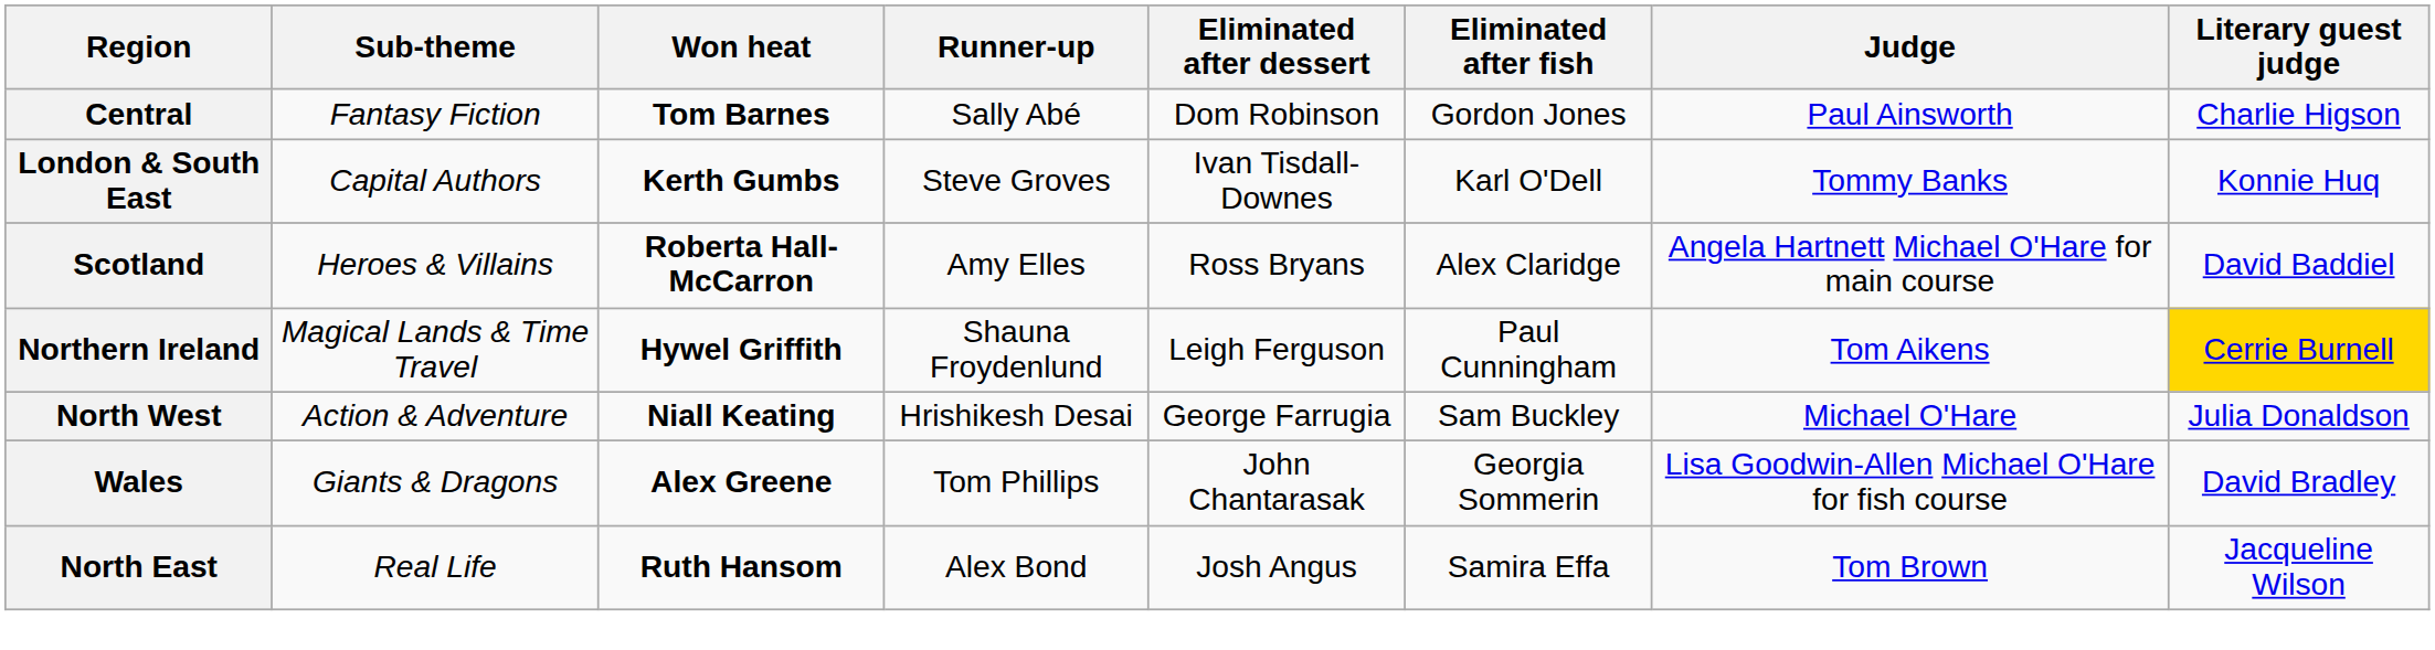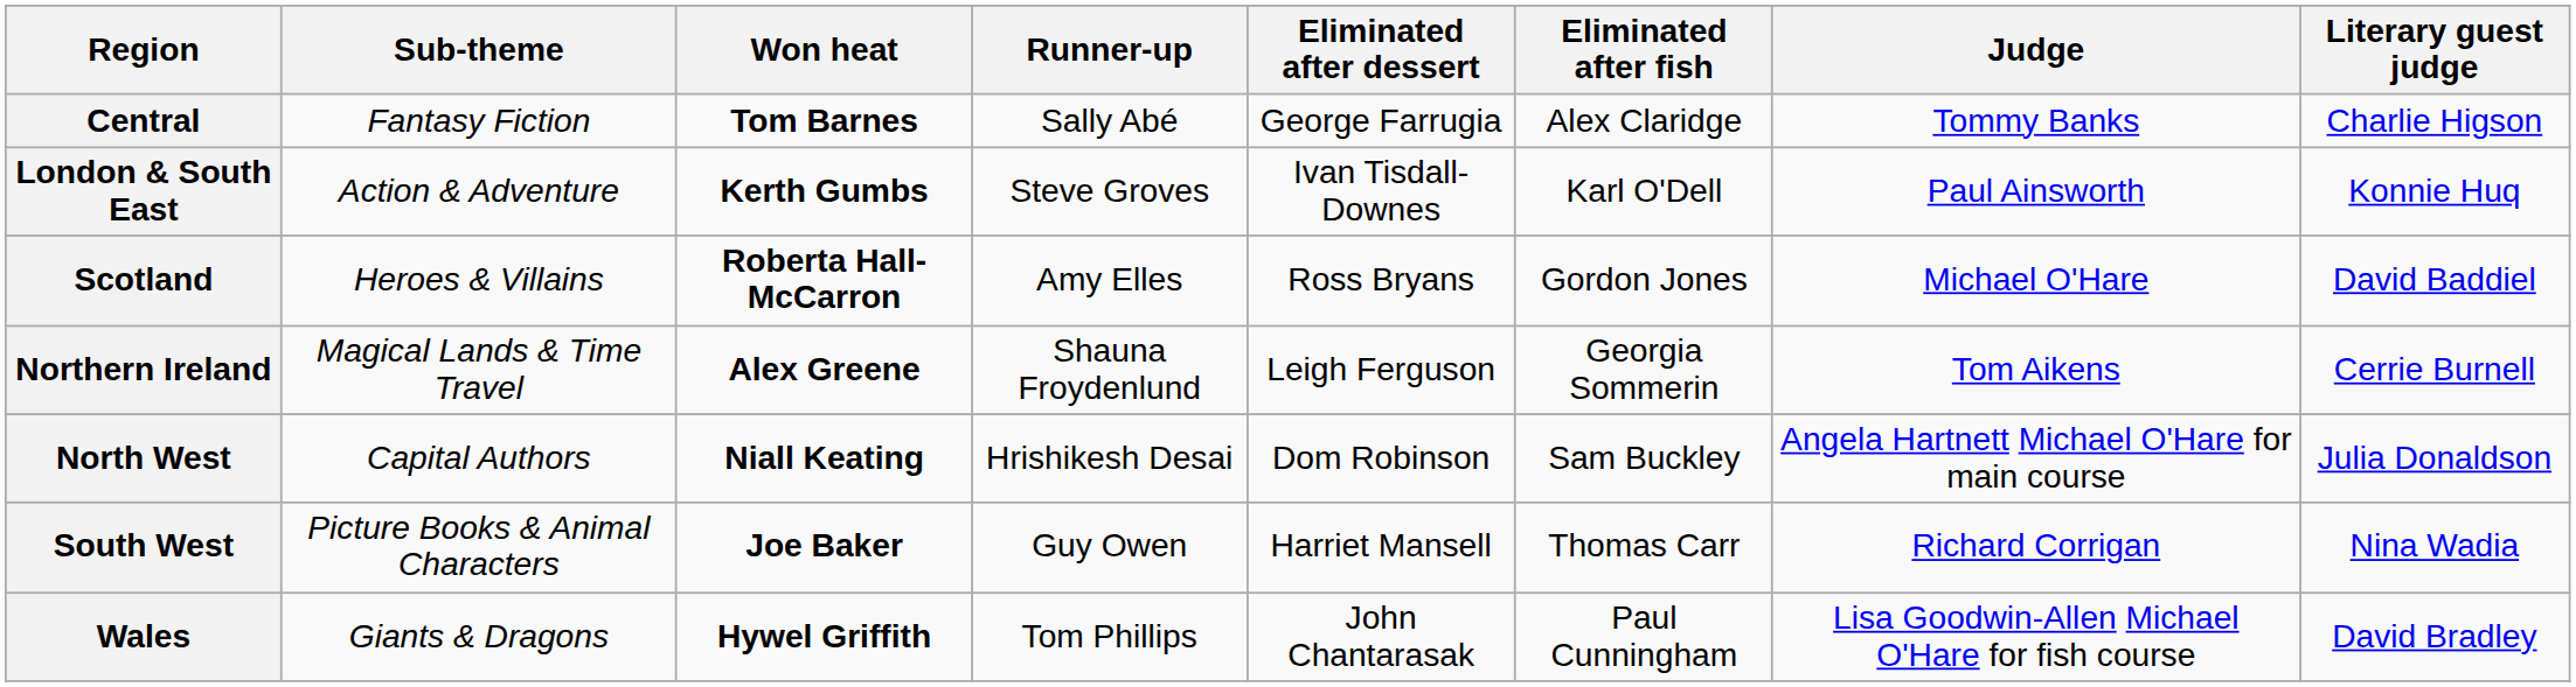 <table class="wikitable plainrowheaders sortable" style="text-align:center;">
 <tr>
 <th scope="col">Region</th>
 <th scope="col">Sub-theme</th>
 <th scope="col">Won heat</th>
 <th scope="col">Runner-up</th>
 <th scope="col">Eliminated<br>after dessert</th>
 <th scope="col">Eliminated<br>after fish</th>
 <th scope="col">Judge</th>
 <th scope="col">Literary guest judge</th>
 </tr>
 <tr>
 <th scope="row">Central</th>
 <td><em>Fantasy Fiction</em></td>
 <td><strong>Tom Barnes</strong></td>
 <td>Sally Abé</td>
-<td>Dom Robinson</td>
-<td>Gordon Jones</td>
-<td><a href='#'>Paul Ainsworth</a></td>
+<td>George Farrugia</td>
+<td>Alex Claridge</td>
+<td><a href='#'>Tommy Banks</a></td>
 <td><a href='#'>Charlie Higson</a></td>
 </tr>
 <tr>
 <th scope="row">London & South East</th>
-<td><em>Capital Authors</em></td>
+<td><em>Action & Adventure</em></td>
 <td><strong>Kerth Gumbs</strong></td>
 <td>Steve Groves</td>
 <td>Ivan Tisdall-Downes</td>
 <td>Karl O'Dell</td>
-<td><a href='#'>Tommy Banks</a></td>
+<td><a href='#'>Paul Ainsworth</a></td>
 <td><a href='#'>Konnie Huq</a></td>
 </tr>
 <tr>
 <th scope="row">Scotland</th>
 <td><em>Heroes & Villains</em></td>
 <td><strong>Roberta Hall-McCarron</strong></td>
 <td>Amy Elles</td>
 <td>Ross Bryans</td>
-<td>Alex Claridge</td>
-<td><a href='#'>Angela Hartnett</a>  <a href='#'>Michael O'Hare</a> for main course</td>
+<td>Gordon Jones</td>
+<td><a href='#'>Michael O'Hare</a></td>
 <td><a href='#'>David Baddiel</a></td>
 </tr>
 <tr>
 <th scope="row">Northern Ireland</th>
 <td><em>Magical Lands & Time Travel</em></td>
-<td><strong>Hywel Griffith</strong></td>
+<td><strong>Alex Greene</strong></td>
 <td>Shauna Froydenlund</td>
 <td>Leigh Ferguson</td>
-<td>Paul Cunningham</td>
+<td>Georgia Sommerin</td>
 <td><a href='#'>Tom Aikens</a></td>
-<td style="background: gold;"><a href='#'>Cerrie Burnell</a></td>
+<td><a href='#'>Cerrie Burnell</a></td>
 </tr>
 <tr>
 <th scope="row">North West</th>
-<td><em>Action & Adventure</em></td>
+<td><em>Capital Authors</em></td>
 <td><strong>Niall Keating</strong></td>
 <td>Hrishikesh Desai</td>
-<td>George Farrugia</td>
+<td>Dom Robinson</td>
 <td>Sam Buckley</td>
-<td><a href='#'>Michael O'Hare</a></td>
+<td><a href='#'>Angela Hartnett</a>  <a href='#'>Michael O'Hare</a> for main course</td>
 <td><a href='#'>Julia Donaldson</a></td>
+</tr>
+<tr>
+<th scope="row">South West</th>
+<td><em>Picture Books & Animal Characters</em></td>
+<td><strong>Joe Baker</strong></td>
+<td>Guy Owen</td>
+<td>Harriet Mansell</td>
+<td>Thomas Carr</td>
+<td><a href='#'>Richard Corrigan</a></td>
+<td><a href='#'>Nina Wadia</a></td>
 </tr>
 <tr>
 <th scope="row">Wales</th>
 <td><em>Giants & Dragons</em></td>
-<td><strong>Alex Greene</strong></td>
+<td><strong>Hywel Griffith</strong></td>
 <td>Tom Phillips</td>
 <td>John Chantarasak</td>
-<td>Georgia Sommerin</td>
+<td>Paul Cunningham</td>
 <td><a href='#'>Lisa Goodwin-Allen</a>  <a href='#'>Michael O'Hare</a> for fish course</td>
 <td><a href='#'>David Bradley</a></td>
 </tr>
-<tr>
-<th scope="row">North East</th>
-<td><em>Real Life</em></td>
-<td><strong>Ruth Hansom</strong></td>
-<td>Alex Bond</td>
-<td>Josh Angus</td>
-<td>Samira Effa</td>
-<td><a href='#'>Tom Brown</a></td>
-<td><a href='#'>Jacqueline Wilson</a></td>
-</tr>
 </table>
